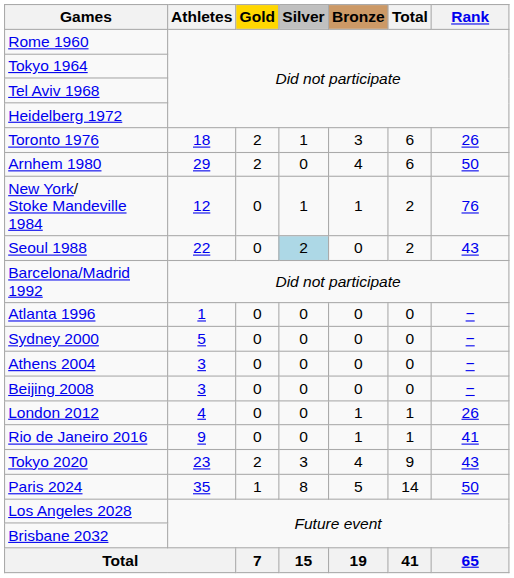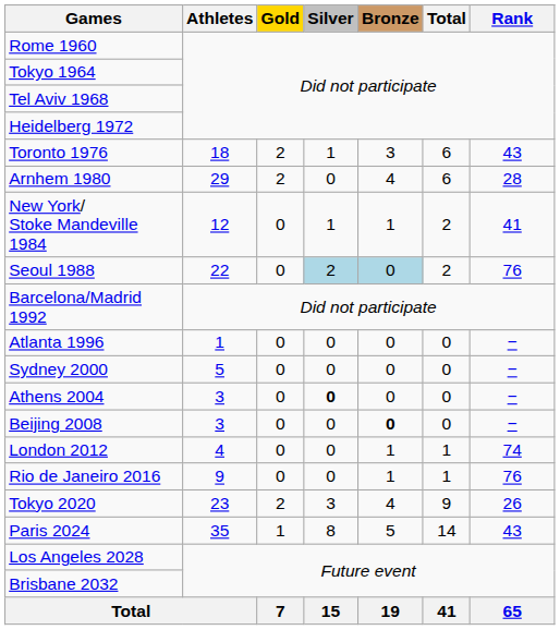 <table class="wikitable" style="text-align:center; font-size:90%;">
 <tr>
 <th scope="col" style="width:10em;">Games</th>
 <th>Athletes</th>
 <th scope="col" style="background-color:gold; font-weight:bold;">Gold</th>
 <th scope="col" style="background-color:silver; font-weight:bold;">Silver</th>
 <th scope="col" style="background-color:#cc9966; font-weight:bold;">Bronze</th>
 <th scope="col">Total</th>
 <th style="width:4.5em; font-weight:bold;"><a href='#'>Rank</a></th>
 </tr>
 <tr>
 <td align=left> <a href='#'>Rome 1960</a></td>
 <td rowspan=4 colspan=6><em>Did not participate</em></td>
 </tr>
 <tr>
 <td align=left> <a href='#'>Tokyo 1964</a></td>
 </tr>
 <tr>
 <td align=left> <a href='#'>Tel Aviv 1968</a></td>
 </tr>
 <tr>
 <td align=left> <a href='#'>Heidelberg 1972</a></td>
 </tr>
 <tr>
 <td align=left> <a href='#'>Toronto 1976</a></td>
 <td><a href='#'>18</a></td>
 <td>2</td>
 <td>1</td>
 <td>3</td>
 <td>6</td>
-<td><a href='#'>26</a></td>
+<td><a href='#'>43</a></td>
 </tr>
 <tr>
 <td align=left> <a href='#'>Arnhem 1980</a></td>
 <td><a href='#'>29</a></td>
 <td>2</td>
 <td>0</td>
 <td>4</td>
 <td>6</td>
-<td><a href='#'>50</a></td>
+<td><a href='#'>28</a></td>
 </tr>
 <tr>
 <td align=left> <a href='#'>New York</a>/ <br> <a href='#'>Stoke Mandeville 1984</a></td>
 <td><a href='#'>12</a></td>
 <td>0</td>
 <td>1</td>
 <td>1</td>
 <td>2</td>
-<td><a href='#'>76</a></td>
+<td><a href='#'>41</a></td>
 </tr>
 <tr>
 <td align=left> <a href='#'>Seoul 1988</a></td>
 <td><a href='#'>22</a></td>
 <td>0</td>
 <td style="background: lightblue;">2</td>
-<td>0</td>
+<td style="background: lightblue;">0</td>
 <td>2</td>
-<td><a href='#'>43</a></td>
+<td><a href='#'>76</a></td>
 </tr>
 <tr>
 <td align=left> <a href='#'>Barcelona/Madrid 1992</a></td>
 <td colspan=6><em>Did not participate</em></td>
 </tr>
 <tr>
 <td align=left> <a href='#'>Atlanta 1996</a></td>
 <td><a href='#'>1</a></td>
 <td>0</td>
 <td>0</td>
 <td>0</td>
 <td>0</td>
 <td><a href='#'>−</a></td>
 </tr>
 <tr>
 <td align=left> <a href='#'>Sydney 2000</a></td>
 <td><a href='#'>5</a></td>
 <td>0</td>
 <td>0</td>
 <td>0</td>
 <td>0</td>
 <td><a href='#'>−</a></td>
 </tr>
 <tr>
 <td align=left> <a href='#'>Athens 2004</a></td>
 <td><a href='#'>3</a></td>
 <td>0</td>
-<td>0</td>
+<td><strong>0</strong></td>
 <td>0</td>
 <td>0</td>
 <td><a href='#'>−</a></td>
 </tr>
 <tr>
 <td align=left> <a href='#'>Beijing 2008</a></td>
 <td><a href='#'>3</a></td>
 <td>0</td>
 <td>0</td>
-<td>0</td>
+<td><strong>0</strong></td>
 <td>0</td>
 <td><a href='#'>−</a></td>
 </tr>
 <tr>
 <td align=left> <a href='#'>London 2012</a></td>
 <td><a href='#'>4</a></td>
 <td>0</td>
 <td>0</td>
 <td>1</td>
 <td>1</td>
-<td><a href='#'>26</a></td>
+<td><a href='#'>74</a></td>
 </tr>
 <tr>
 <td align=left> <a href='#'>Rio de Janeiro 2016</a></td>
 <td><a href='#'>9</a></td>
 <td>0</td>
 <td>0</td>
 <td>1</td>
 <td>1</td>
-<td><a href='#'>41</a></td>
+<td><a href='#'>76</a></td>
 </tr>
 <tr>
 <td align=left> <a href='#'>Tokyo 2020</a></td>
 <td><a href='#'>23</a></td>
 <td>2</td>
 <td>3</td>
 <td>4</td>
 <td>9</td>
-<td><a href='#'>43</a></td>
+<td><a href='#'>26</a></td>
 </tr>
 <tr>
 <td align=left> <a href='#'>Paris 2024</a></td>
 <td><a href='#'>35</a></td>
 <td>1</td>
 <td>8</td>
 <td>5</td>
 <td>14</td>
-<td><a href='#'>50</a></td>
+<td><a href='#'>43</a></td>
 </tr>
 <tr>
 <td align=left> <a href='#'>Los Angeles 2028</a></td>
 <td colspan=6 rowspan=2><em>Future event</em></td>
 </tr>
 <tr>
 <td align=left> <a href='#'>Brisbane 2032</a></td>
 </tr>
 <tr>
 <th colspan=2>Total</th>
 <th>7</th>
 <th>15</th>
 <th>19</th>
 <th>41</th>
 <th><a href='#'>65</a></th>
 </tr>
 </table>
